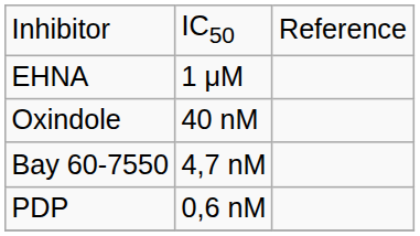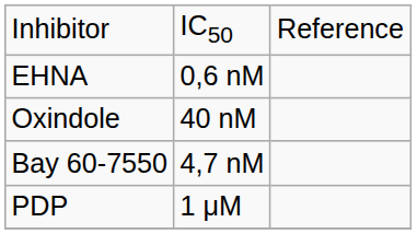 <table class="wikitable">
 <tr>
 <td>Inhibitor</td>
 <td>IC<sub>50</sub></td>
 <td>Reference</td>
 </tr>
 <tr>
 <td>EHNA</td>
-<td>1 μM</td>
+<td>0,6 nM</td>
 <td></td>
 </tr>
 <tr>
 <td>Oxindole</td>
 <td>40 nM</td>
 <td></td>
 </tr>
 <tr>
 <td>Bay 60-7550</td>
 <td>4,7 nM</td>
 <td></td>
 </tr>
 <tr>
 <td>PDP</td>
-<td>0,6 nM</td>
+<td>1 μM</td>
 <td></td>
 </tr>
 <tr>
 </tr>
 </table>
